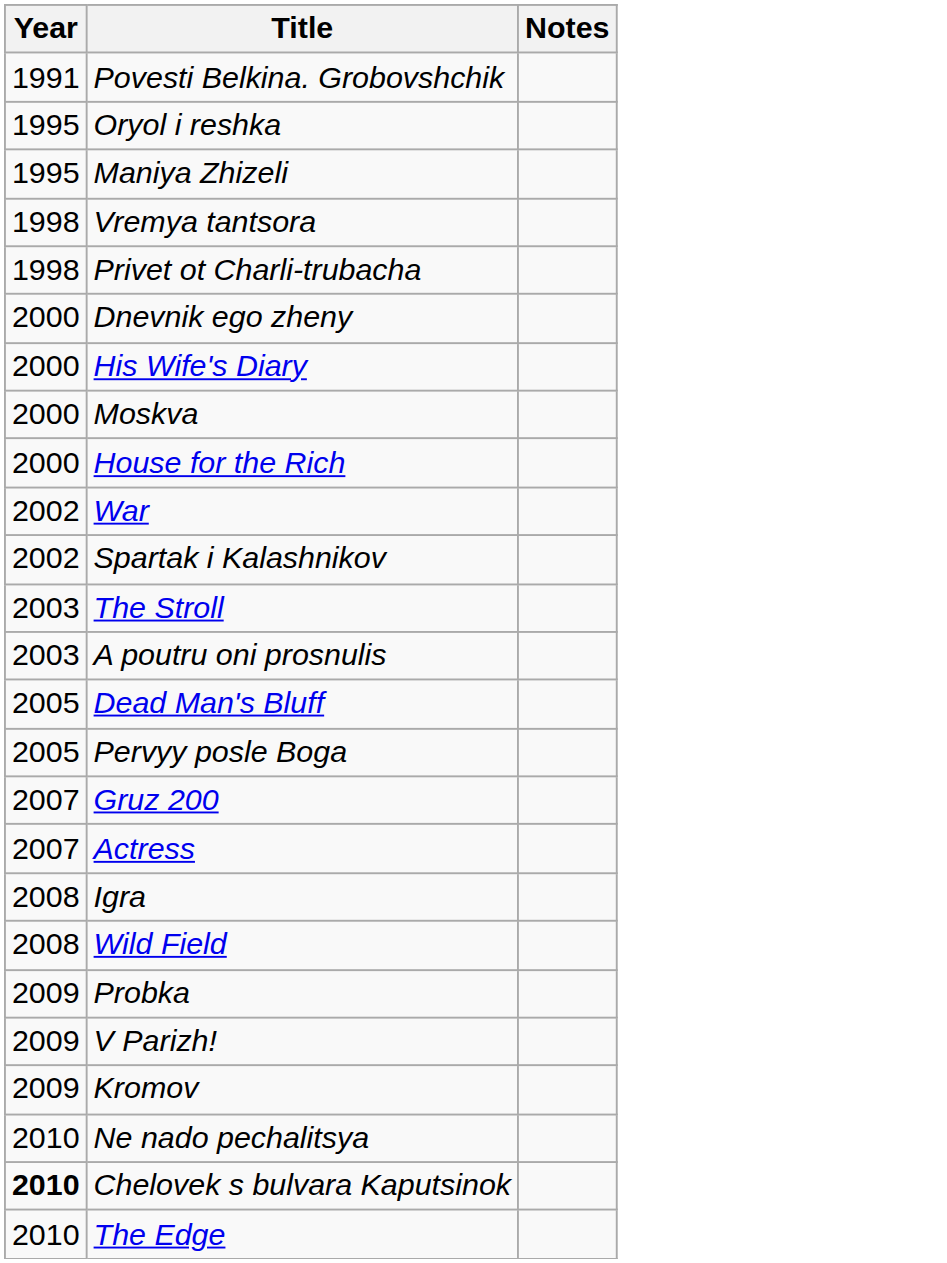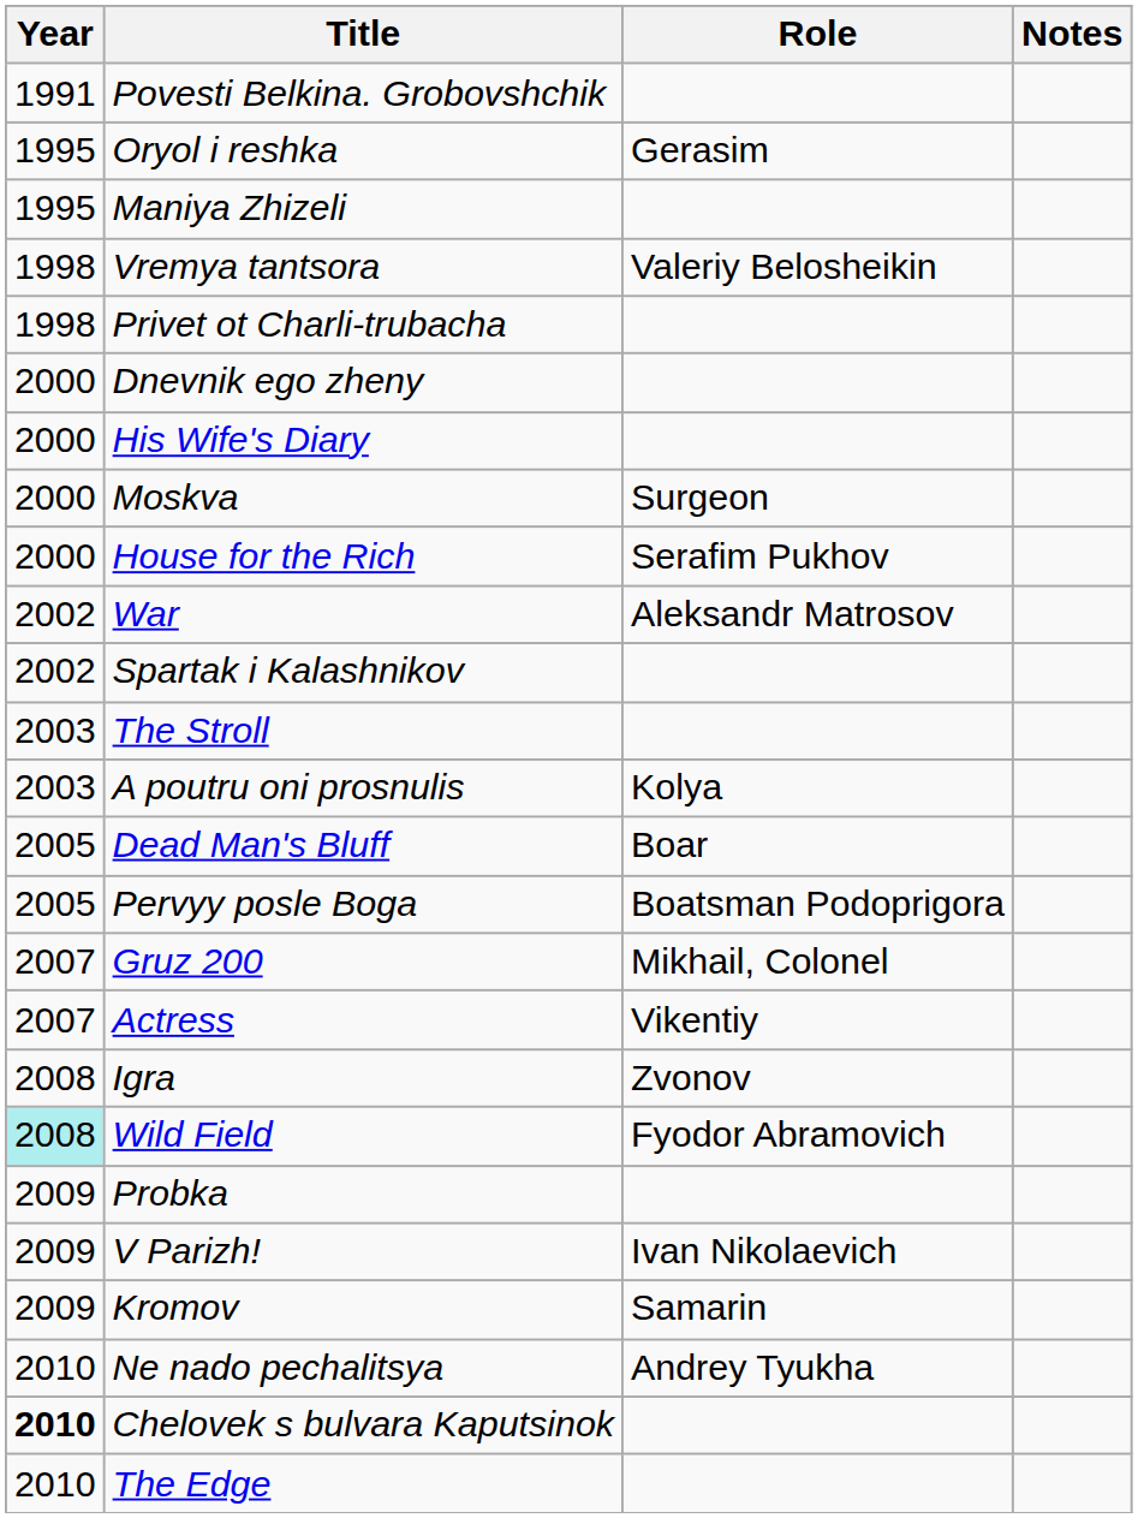 <table class="wikitable">
 <tr>
 <th>Year</th>
 <th>Title</th>
+<th>Role</th>
 <th>Notes</th>
 </tr>
 <tr>
 <td>1991</td>
 <td><em>Povesti Belkina. Grobovshchik</em></td>
 <td></td>
+<td></td>
 </tr>
 <tr>
 <td>1995</td>
 <td><em>Oryol i reshka</em></td>
+<td>Gerasim</td>
 <td></td>
 </tr>
 <tr>
 <td>1995</td>
 <td><em>Maniya Zhizeli</em></td>
 <td></td>
+<td></td>
 </tr>
 <tr>
 <td>1998</td>
 <td><em>Vremya tantsora</em></td>
+<td>Valeriy Belosheikin</td>
 <td></td>
 </tr>
 <tr>
 <td>1998</td>
 <td><em>Privet ot Charli-trubacha</em></td>
 <td></td>
+<td></td>
 </tr>
 <tr>
 <td>2000</td>
 <td><em>Dnevnik ego zheny</em></td>
+<td></td>
 <td></td>
 </tr>
 <tr>
 <td>2000</td>
 <td><em><a href='#'>His Wife's Diary</a></em></td>
 <td></td>
+<td></td>
 </tr>
 <tr>
 <td>2000</td>
 <td><em>Moskva</em></td>
+<td>Surgeon</td>
 <td></td>
 </tr>
 <tr>
 <td>2000</td>
 <td><em><a href='#'>House for the Rich</a></em></td>
+<td>Serafim Pukhov</td>
 <td></td>
 </tr>
 <tr>
 <td>2002</td>
 <td><em><a href='#'>War</a></em></td>
+<td>Aleksandr Matrosov</td>
 <td></td>
 </tr>
 <tr>
 <td>2002</td>
 <td><em>Spartak i Kalashnikov</em></td>
 <td></td>
+<td></td>
 </tr>
 <tr>
 <td>2003</td>
 <td><em><a href='#'>The Stroll</a></em></td>
 <td></td>
+<td></td>
 </tr>
 <tr>
 <td>2003</td>
 <td><em>A poutru oni prosnulis</em></td>
+<td>Kolya</td>
 <td></td>
 </tr>
 <tr>
 <td>2005</td>
 <td><em><a href='#'>Dead Man's Bluff</a></em></td>
+<td>Boar</td>
 <td></td>
 </tr>
 <tr>
 <td>2005</td>
 <td><em>Pervyy posle Boga</em></td>
+<td>Boatsman Podoprigora</td>
 <td></td>
 </tr>
 <tr>
 <td>2007</td>
 <td><em><a href='#'>Gruz 200</a></em></td>
+<td>Mikhail, Colonel</td>
 <td></td>
 </tr>
 <tr>
 <td>2007</td>
 <td><em><a href='#'>Actress</a></em></td>
+<td>Vikentiy</td>
 <td></td>
 </tr>
 <tr>
 <td>2008</td>
 <td><em>Igra</em></td>
+<td>Zvonov</td>
 <td></td>
 </tr>
 <tr>
-<td>2008</td>
+<td style="background: paleturquoise;">2008</td>
 <td><em><a href='#'>Wild Field</a></em></td>
+<td>Fyodor Abramovich</td>
 <td></td>
 </tr>
 <tr>
 <td>2009</td>
 <td><em>Probka</em></td>
 <td></td>
+<td></td>
 </tr>
 <tr>
 <td>2009</td>
 <td><em>V Parizh!</em></td>
+<td>Ivan Nikolaevich</td>
 <td></td>
 </tr>
 <tr>
 <td>2009</td>
 <td><em>Kromov</em></td>
+<td>Samarin</td>
 <td></td>
 </tr>
 <tr>
 <td>2010</td>
 <td><em>Ne nado pechalitsya</em></td>
+<td>Andrey Tyukha</td>
 <td></td>
 </tr>
 <tr>
 <td><strong>2010</strong></td>
 <td><em>Chelovek s bulvara Kaputsinok</em></td>
 <td></td>
+<td></td>
 </tr>
 <tr>
 <td>2010</td>
 <td><em><a href='#'>The Edge</a></em></td>
 <td></td>
+<td></td>
 </tr>
 </table>
